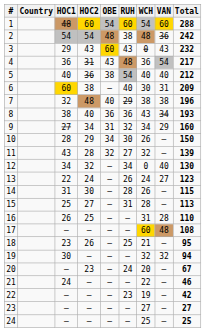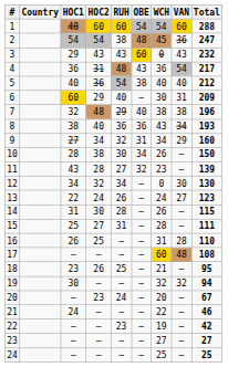 <table class="wikitable sortable" style="text-align:center;">
 <tr>
 <th>#</th>
 <th>Country</th>
 <th>HOC1</th>
 <th>HOC2</th>
+<th>RUH</th>
 <th>OBE</th>
-<th>RUH</th>
 <th>WCH</th>
 <th>VAN</th>
 <th>Total</th>
 </tr>
 <tr>
 <td>1</td>
 <td align="left"></td>
 <td bgcolor=CC9966><s>48</s></td>
 <td bgcolor="gold">60</td>
+<td bgcolor="gold">60</td>
 <td bgcolor="silver">54</td>
-<td bgcolor="gold">60</td>
 <td bgcolor="silver">54</td>
 <td bgcolor="gold">60</td>
 <td><strong>288</strong></td>
 </tr>
 <tr>
 <td>2</td>
 <td align="left"></td>
 <td bgcolor="silver">54</td>
 <td bgcolor="silver">54</td>
-<td bgcolor=CC9966>48</td>
 <td>38</td>
 <td bgcolor=CC9966>48</td>
+<td bgcolor=CC9966>45</td>
 <td><s>36</s></td>
-<td><strong>242</strong></td>
+<td><strong>247</strong></td>
 </tr>
 <tr>
 <td>3</td>
 <td align="left"></td>
 <td>29</td>
 <td>43</td>
+<td>43</td>
 <td bgcolor="gold">60</td>
-<td>43</td>
 <td><s>0</s></td>
 <td>43</td>
 <td><strong>232</strong></td>
 </tr>
 <tr>
 <td>4</td>
 <td align="left"></td>
 <td>36</td>
 <td><s>31</s></td>
+<td bgcolor=CC9966>48</td>
 <td>43</td>
-<td bgcolor=CC9966>48</td>
 <td>36</td>
 <td bgcolor="silver">54</td>
 <td><strong>217</strong></td>
 </tr>
 <tr>
 <td>5</td>
 <td align="left"></td>
 <td>40</td>
 <td><s>36</s></td>
+<td bgcolor="silver">54</td>
 <td>38</td>
-<td bgcolor="silver">54</td>
 <td>40</td>
 <td>40</td>
 <td><strong>212</strong></td>
 </tr>
 <tr>
 <td>6</td>
 <td align="left"></td>
 <td bgcolor="gold">60</td>
-<td>38</td>
+<td>29</td>
+<td>40</td>
 <td>–</td>
-<td>40</td>
 <td>30</td>
 <td>31</td>
 <td><strong>209</strong></td>
 </tr>
 <tr>
 <td>7</td>
 <td align="left"></td>
 <td>32</td>
 <td bgcolor=CC9966>48</td>
+<td><s>29</s></td>
 <td>40</td>
-<td><s>29</s></td>
 <td>38</td>
 <td>38</td>
 <td><strong>196</strong></td>
 </tr>
 <tr>
 <td>8</td>
 <td align="left"></td>
 <td>38</td>
 <td>40</td>
 <td>36</td>
 <td>36</td>
 <td>43</td>
 <td><s>34</s></td>
 <td><strong>193</strong></td>
 </tr>
 <tr>
 <td>9</td>
 <td align="left"></td>
 <td><s>27</s></td>
 <td>34</td>
+<td>32</td>
 <td>31</td>
-<td>32</td>
 <td>34</td>
 <td>29</td>
 <td><strong>160</strong></td>
 </tr>
 <tr>
 <td>10</td>
 <td align="left"></td>
 <td>28</td>
-<td>29</td>
+<td>38</td>
+<td>30</td>
 <td>34</td>
-<td>30</td>
 <td>26</td>
 <td>–</td>
 <td><strong>150</strong></td>
 </tr>
 <tr>
 <td>11</td>
 <td align="left"></td>
 <td>43</td>
 <td>28</td>
-<td>32</td>
 <td>27</td>
 <td>32</td>
+<td>23</td>
 <td>–</td>
 <td><strong>139</strong></td>
 </tr>
 <tr>
 <td>12</td>
 <td align="left"></td>
 <td>34</td>
 <td>32</td>
+<td>34</td>
 <td>–</td>
-<td>34</td>
 <td>0</td>
-<td>40</td>
+<td>30</td>
 <td><strong>130</strong></td>
 </tr>
 <tr>
 <td>13</td>
 <td align="left"></td>
 <td>22</td>
 <td>24</td>
+<td>26</td>
 <td>–</td>
-<td>26</td>
 <td>24</td>
 <td>27</td>
 <td><strong>123</strong></td>
 </tr>
 <tr>
 <td>14</td>
 <td align="left"></td>
 <td>31</td>
 <td>30</td>
+<td>28</td>
 <td>–</td>
-<td>28</td>
 <td>26</td>
 <td>–</td>
 <td><strong>115</strong></td>
 </tr>
 <tr>
 <td>15</td>
 <td align="left"></td>
 <td>25</td>
 <td>27</td>
+<td>31</td>
 <td>–</td>
-<td>31</td>
 <td>28</td>
 <td>–</td>
-<td><strong>113</strong></td>
+<td><strong>111</strong></td>
 </tr>
 <tr>
 <td>16</td>
 <td align="left"></td>
 <td>26</td>
 <td>25</td>
 <td>–</td>
 <td>–</td>
 <td>31</td>
 <td>28</td>
 <td><strong>110</strong></td>
 </tr>
 <tr>
 <td>17</td>
 <td align="left"></td>
 <td>–</td>
 <td>–</td>
 <td>–</td>
 <td>–</td>
 <td bgcolor="gold">60</td>
 <td bgcolor=CC9966>48</td>
 <td><strong>108</strong></td>
 </tr>
 <tr>
 <td>18</td>
 <td align="left"></td>
 <td>23</td>
 <td>26</td>
+<td>25</td>
 <td>–</td>
-<td>25</td>
 <td>21</td>
 <td>–</td>
 <td><strong>95</strong></td>
 </tr>
 <tr>
 <td>19</td>
 <td align="left"></td>
 <td>30</td>
 <td>–</td>
 <td>–</td>
 <td>–</td>
 <td>32</td>
 <td>32</td>
 <td><strong>94</strong></td>
 </tr>
 <tr>
 <td>20</td>
 <td align="left"></td>
 <td>–</td>
 <td>23</td>
+<td>24</td>
 <td>–</td>
-<td>24</td>
 <td>20</td>
 <td>–</td>
 <td><strong>67</strong></td>
 </tr>
 <tr>
 <td>21</td>
 <td align="left"></td>
 <td>24</td>
 <td>–</td>
 <td>–</td>
 <td>–</td>
 <td>22</td>
 <td>–</td>
 <td><strong>46</strong></td>
 </tr>
 <tr>
 <td>22</td>
 <td align="left"></td>
 <td>–</td>
 <td>–</td>
+<td>23</td>
 <td>–</td>
-<td>23</td>
 <td>19</td>
 <td>–</td>
 <td><strong>42</strong></td>
 </tr>
 <tr>
 <td>23</td>
 <td align="left"></td>
 <td>–</td>
 <td>–</td>
 <td>–</td>
 <td>–</td>
 <td>27</td>
 <td>–</td>
 <td><strong>27</strong></td>
 </tr>
 <tr>
 <td>24</td>
 <td align="left"></td>
 <td>–</td>
 <td>–</td>
 <td>–</td>
 <td>–</td>
 <td>25</td>
 <td>–</td>
 <td><strong>25</strong></td>
 </tr>
 </table>
